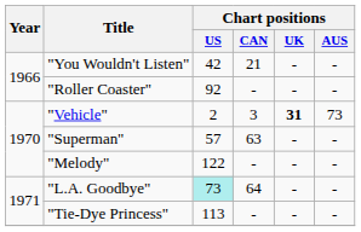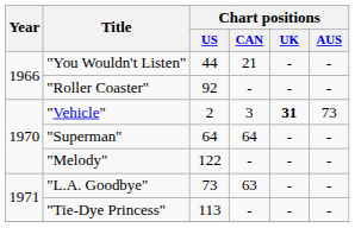 <table class="wikitable" style="text-align:center;">
 <tr>
 <th rowspan="2">Year</th>
 <th rowspan="2">Title</th>
 <th colspan="4">Chart positions</th>
 </tr>
 <tr style="font-size:smaller;">
 <th width="35"><a href='#'>US</a><br></th>
 <th width="35"><a href='#'>CAN</a></th>
 <th width="35"><a href='#'>UK</a><br></th>
 <th width="35"><a href='#'>AUS</a><br></th>
 </tr>
 <tr>
 <td rowspan="2">1966</td>
 <td align="left">"You Wouldn't Listen"</td>
-<td>42</td>
+<td>44</td>
 <td>21</td>
 <td>-</td>
 <td>-</td>
 </tr>
 <tr>
 <td align="left">"Roller Coaster"</td>
 <td>92</td>
 <td>-</td>
 <td>-</td>
 <td>-</td>
 </tr>
 <tr>
 <td rowspan="3">1970</td>
 <td align="left">"<a href='#'>Vehicle</a>"</td>
 <td>2</td>
 <td>3</td>
 <td><strong>31</strong></td>
 <td>73</td>
 </tr>
 <tr>
 <td align="left">"Superman"</td>
-<td>57</td>
-<td>63</td>
+<td>64</td>
+<td>64</td>
 <td>-</td>
 <td>-</td>
 </tr>
 <tr>
 <td align="left">"Melody"</td>
 <td>122</td>
 <td>-</td>
 <td>-</td>
 <td>-</td>
 </tr>
 <tr>
 <td rowspan="2">1971</td>
 <td align="left">"L.A. Goodbye"</td>
-<td style="background: paleturquoise;">73</td>
-<td>64</td>
+<td>73</td>
+<td>63</td>
 <td>-</td>
 <td>-</td>
 </tr>
 <tr>
 <td align="left">"Tie-Dye Princess"</td>
 <td>113</td>
 <td>-</td>
 <td>-</td>
 <td>-</td>
 </tr>
 <tr>
 </tr>
 </table>
